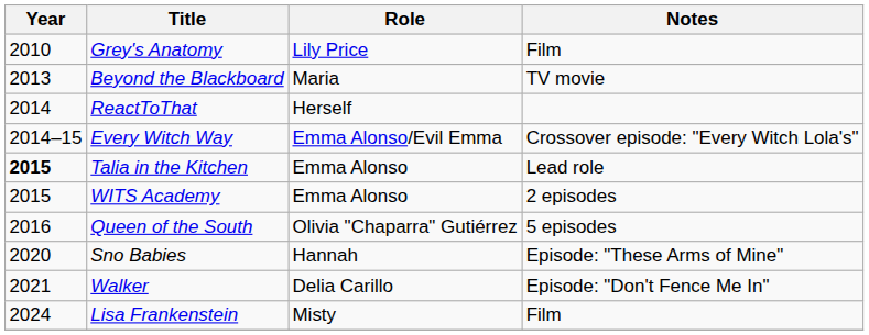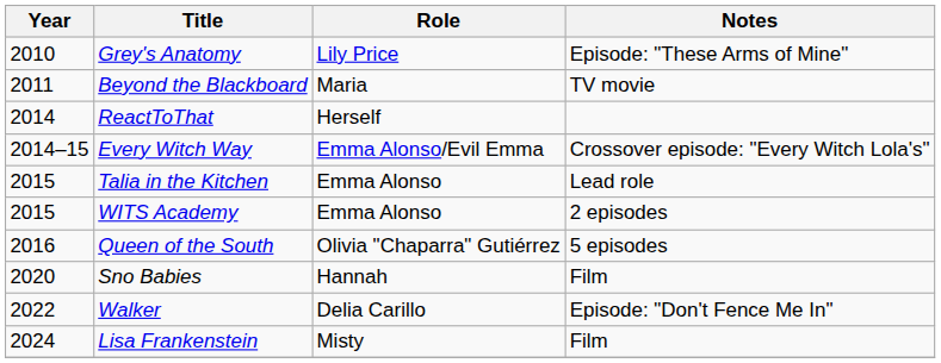 <table class="wikitable sortable">
 <tr>
 <th>Year</th>
 <th>Title</th>
 <th>Role</th>
 <th class="unsortable">Notes</th>
 </tr>
 <tr>
 <td>2010</td>
 <td><em><a href='#'>Grey's Anatomy</a></em></td>
 <td><a href='#'>Lily Price</a></td>
-<td>Film</td>
+<td>Episode: "These Arms of Mine"</td>
 </tr>
 <tr>
-<td>2013</td>
+<td>2011</td>
 <td><em><a href='#'>Beyond the Blackboard</a></em></td>
 <td>Maria</td>
 <td>TV movie</td>
 </tr>
 <tr>
 <td>2014</td>
 <td><em><a href='#'>ReactToThat</a></em></td>
 <td>Herself</td>
 <td></td>
 </tr>
 <tr>
 <td>2014–15</td>
 <td><em><a href='#'>Every Witch Way</a></em></td>
 <td><a href='#'>Emma Alonso</a>/Evil Emma</td>
 <td>Crossover episode: "Every Witch Lola's"</td>
 </tr>
 <tr>
-<td><strong>2015</strong></td>
+<td>2015</td>
 <td><em><a href='#'>Talia in the Kitchen</a></em></td>
 <td>Emma Alonso</td>
 <td>Lead role</td>
 </tr>
 <tr>
 <td>2015</td>
 <td><em><a href='#'>WITS Academy</a></em></td>
 <td>Emma Alonso</td>
 <td>2 episodes</td>
 </tr>
 <tr>
 <td>2016</td>
 <td><em><a href='#'>Queen of the South</a></em></td>
 <td>Olivia "Chaparra" Gutiérrez</td>
 <td>5 episodes</td>
 </tr>
 <tr>
 <td>2020</td>
 <td><em>Sno Babies</em></td>
 <td>Hannah</td>
-<td>Episode: "These Arms of Mine"</td>
+<td>Film</td>
 </tr>
 <tr>
-<td>2021</td>
+<td>2022</td>
 <td><em><a href='#'>Walker</a></em></td>
 <td>Delia Carillo</td>
 <td>Episode: "Don't Fence Me In"</td>
 </tr>
 <tr>
 <td>2024</td>
 <td><em><a href='#'>Lisa Frankenstein</a></em></td>
 <td>Misty</td>
 <td>Film</td>
 </tr>
 <tr>
 </tr>
 </table>
